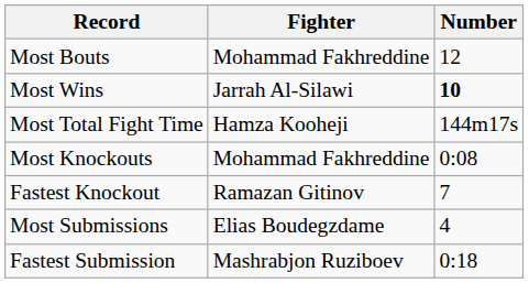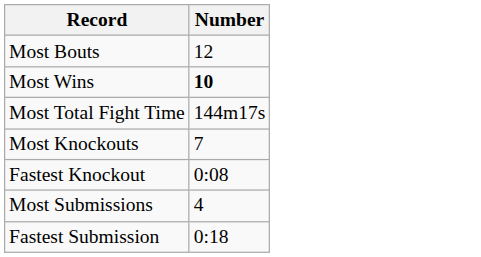 <table class="wikitable">
 <tr>
 <th>Record</th>
-<th>Fighter</th>
 <th>Number</th>
 </tr>
 <tr>
 <td>Most Bouts</td>
-<td> Mohammad Fakhreddine</td>
 <td>12</td>
 </tr>
 <tr>
 <td>Most Wins</td>
-<td> Jarrah Al-Silawi</td>
 <td><strong>10</strong></td>
 </tr>
 <tr>
 <td>Most Total Fight Time</td>
-<td> Hamza Kooheji</td>
 <td>144m17s</td>
 </tr>
 <tr>
 <td>Most Knockouts</td>
-<td> Mohammad Fakhreddine</td>
+<td>7</td>
+</tr>
+<tr>
+<td>Fastest Knockout</td>
 <td>0:08</td>
 </tr>
 <tr>
-<td>Fastest Knockout</td>
-<td> Ramazan Gitinov</td>
-<td>7</td>
-</tr>
-<tr>
 <td>Most Submissions</td>
-<td> Elias Boudegzdame</td>
 <td>4</td>
 </tr>
 <tr>
 <td>Fastest Submission</td>
-<td> Mashrabjon Ruziboev</td>
 <td>0:18</td>
 </tr>
 </table>
